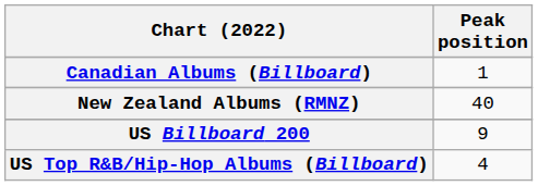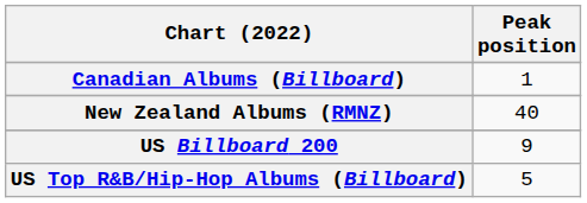 <table class="wikitable sortable plainrowheaders" style="text-align:center">
 <tr>
 <th scope="col">Chart (2022)</th>
 <th scope="col">Peak<br>position</th>
 </tr>
 <tr>
 </tr>
 <tr>
 </tr>
 <tr>
 <th scope="row"><a href='#'>Canadian Albums</a> (<em><a href='#'>Billboard</a></em>)</th>
 <td>1</td>
 </tr>
 <tr>
 </tr>
 <tr>
 <th scope="row">New Zealand Albums (<a href='#'>RMNZ</a>)</th>
 <td>40</td>
 </tr>
 <tr>
 </tr>
 <tr>
 </tr>
 <tr>
 <th scope="row">US <a href='#'><em>Billboard</em> 200</a></th>
 <td>9</td>
 </tr>
 <tr>
 <th scope="row">US <a href='#'>Top R&B/Hip-Hop Albums</a> (<em><a href='#'>Billboard</a></em>)</th>
-<td>4</td>
+<td>5</td>
 </tr>
 </table>
